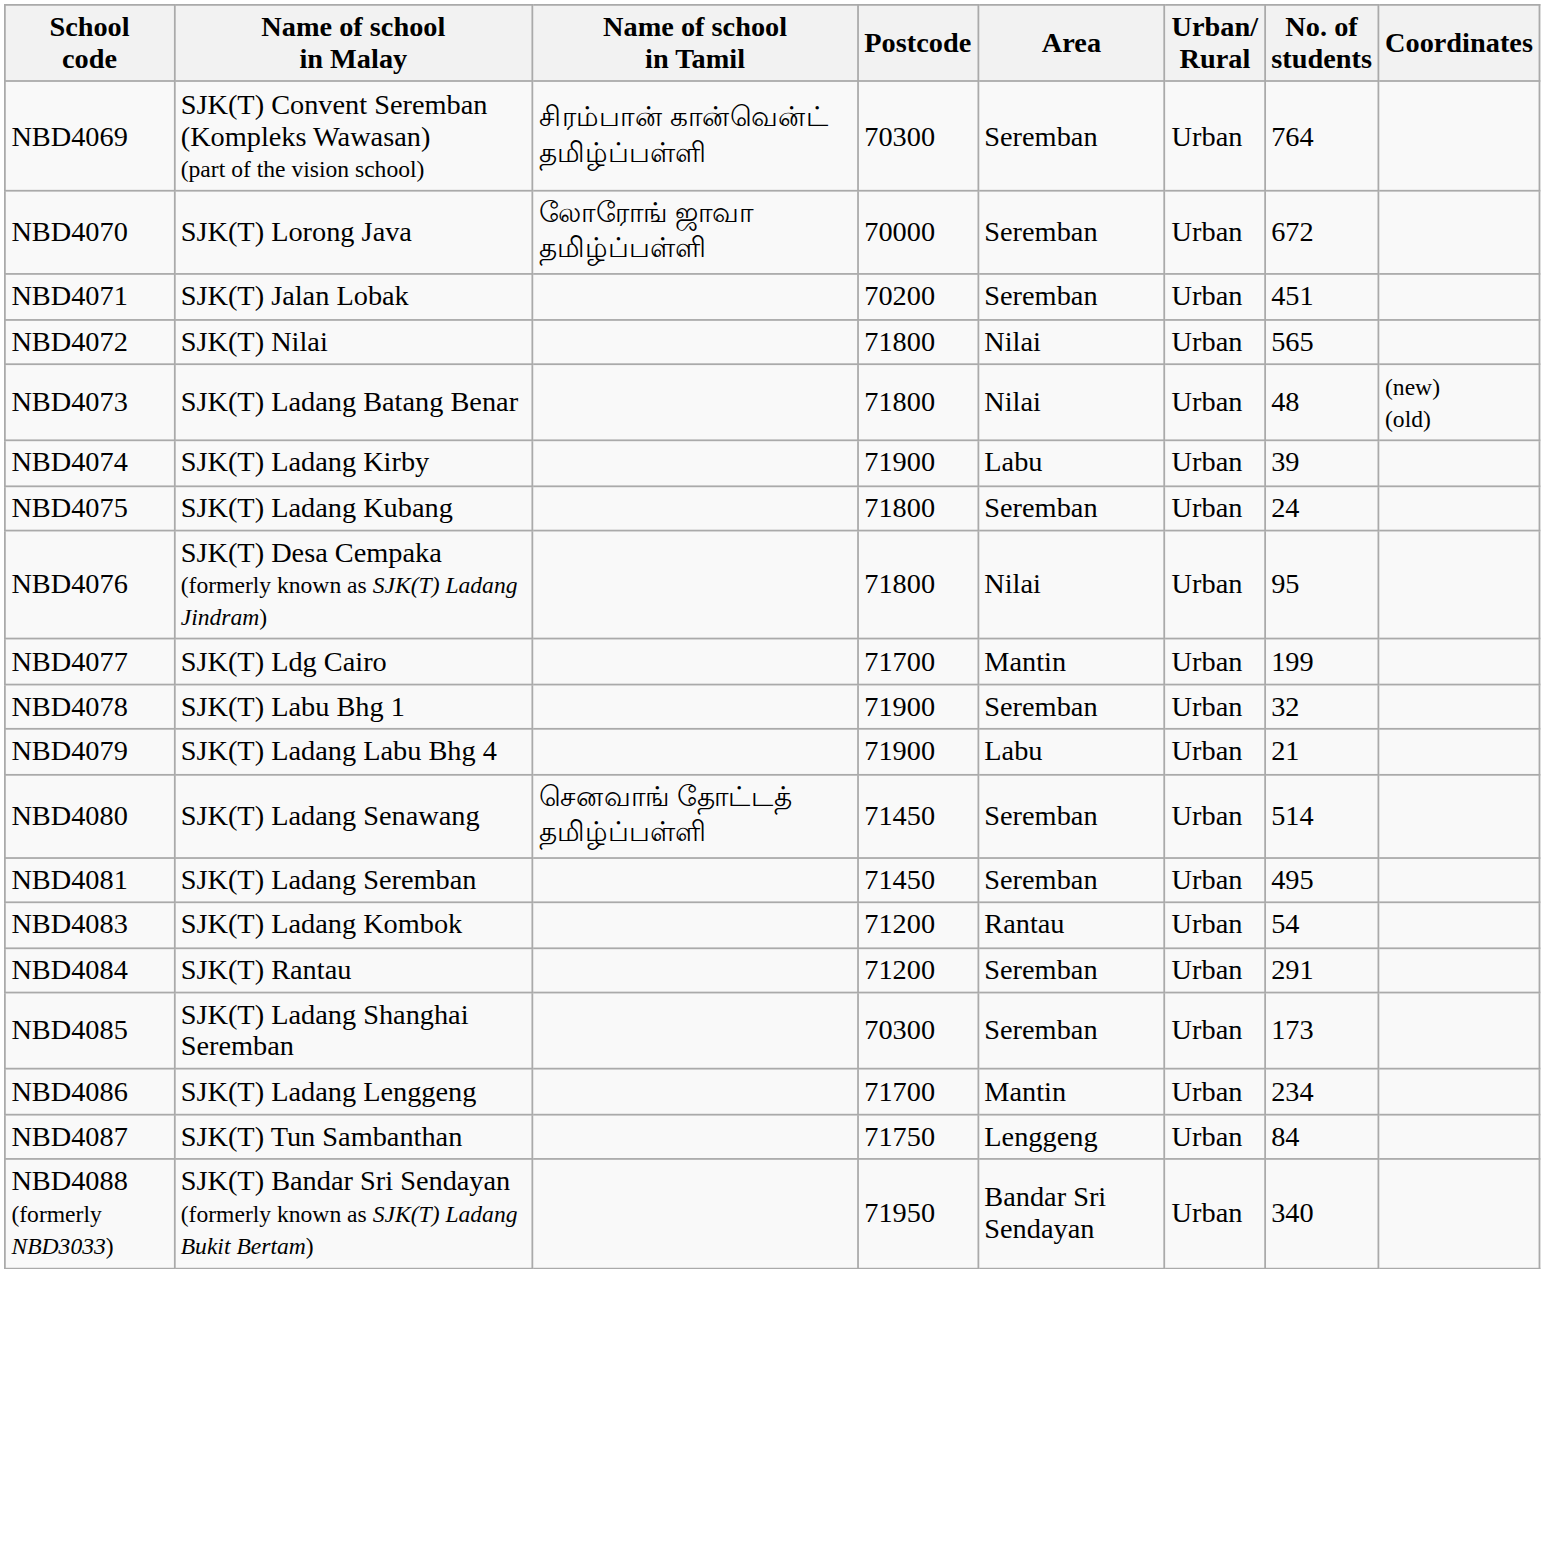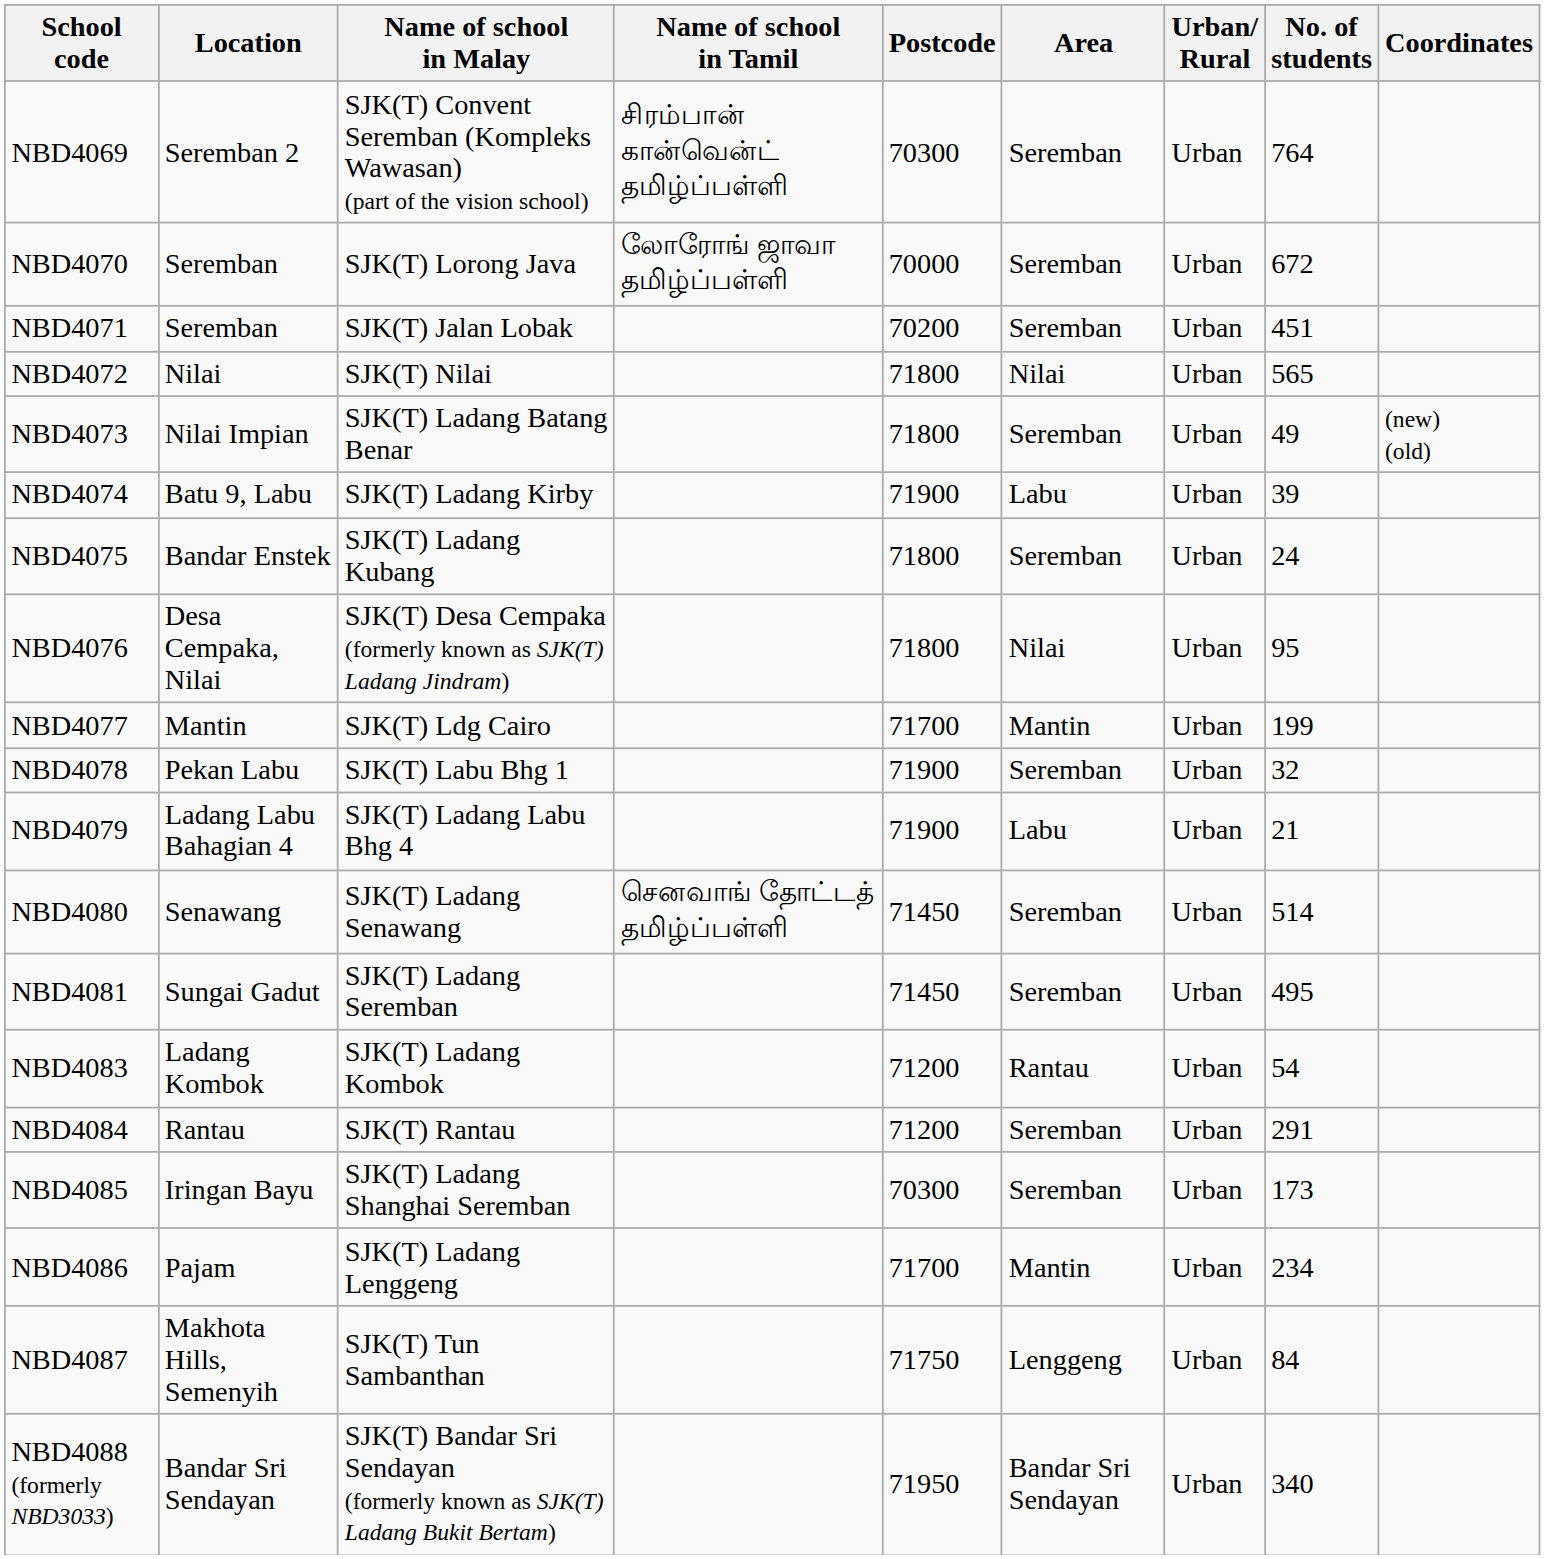 <table class="wikitable sortable">
 <tr>
 <th>School<br>code</th>
+<th>Location</th>
 <th>Name of school<br>in Malay</th>
 <th>Name of school<br>in Tamil</th>
 <th>Postcode</th>
 <th>Area</th>
 <th>Urban/<br>Rural</th>
 <th>No. of<br>students</th>
 <th>Coordinates</th>
 </tr>
 <tr>
 <td>NBD4069</td>
+<td>Seremban 2</td>
 <td>SJK(T) Convent Seremban (Kompleks Wawasan)<br><small>(part of the vision school)</small></td>
 <td>சிரம்பான் கான்வென்ட் தமிழ்ப்பள்ளி</td>
 <td>70300</td>
 <td>Seremban</td>
 <td>Urban</td>
 <td>764</td>
 <td></td>
 </tr>
 <tr>
 <td>NBD4070</td>
+<td>Seremban</td>
 <td>SJK(T) Lorong Java</td>
 <td>லோரோங் ஜாவா தமிழ்ப்பள்ளி</td>
 <td>70000</td>
 <td>Seremban</td>
 <td>Urban</td>
 <td>672</td>
 <td></td>
 </tr>
 <tr>
 <td>NBD4071</td>
+<td>Seremban</td>
 <td>SJK(T) Jalan Lobak</td>
 <td></td>
 <td>70200</td>
 <td>Seremban</td>
 <td>Urban</td>
 <td>451</td>
 <td></td>
 </tr>
 <tr>
 <td>NBD4072</td>
+<td>Nilai</td>
 <td>SJK(T) Nilai</td>
 <td></td>
 <td>71800</td>
 <td>Nilai</td>
 <td>Urban</td>
 <td>565</td>
 <td></td>
 </tr>
 <tr>
 <td>NBD4073</td>
+<td>Nilai Impian</td>
 <td>SJK(T) Ladang Batang Benar</td>
 <td></td>
 <td>71800</td>
-<td>Nilai</td>
+<td>Seremban</td>
 <td>Urban</td>
-<td>48</td>
+<td>49</td>
 <td><small> (new)</small><br><small> (old)</small></td>
 </tr>
 <tr>
 <td>NBD4074</td>
+<td>Batu 9, Labu</td>
 <td>SJK(T) Ladang Kirby</td>
 <td></td>
 <td>71900</td>
 <td>Labu</td>
 <td>Urban</td>
 <td>39</td>
 <td></td>
 </tr>
 <tr>
 <td>NBD4075</td>
+<td>Bandar Enstek</td>
 <td>SJK(T) Ladang Kubang</td>
 <td></td>
 <td>71800</td>
 <td>Seremban</td>
 <td>Urban</td>
 <td>24</td>
 <td></td>
 </tr>
 <tr>
 <td>NBD4076</td>
+<td>Desa Cempaka, Nilai</td>
 <td>SJK(T) Desa Cempaka<br><small>(formerly known as <em>SJK(T) Ladang Jindram</em>)</small></td>
 <td></td>
 <td>71800</td>
 <td>Nilai</td>
 <td>Urban</td>
 <td>95</td>
 <td></td>
 </tr>
 <tr>
 <td>NBD4077</td>
+<td>Mantin</td>
 <td>SJK(T) Ldg Cairo</td>
 <td></td>
 <td>71700</td>
 <td>Mantin</td>
 <td>Urban</td>
 <td>199</td>
 <td></td>
 </tr>
 <tr>
 <td>NBD4078</td>
+<td>Pekan Labu</td>
 <td>SJK(T) Labu Bhg 1</td>
 <td></td>
 <td>71900</td>
 <td>Seremban</td>
 <td>Urban</td>
 <td>32</td>
 <td></td>
 </tr>
 <tr>
 <td>NBD4079</td>
+<td>Ladang Labu Bahagian 4</td>
 <td>SJK(T) Ladang Labu Bhg 4</td>
 <td></td>
 <td>71900</td>
 <td>Labu</td>
 <td>Urban</td>
 <td>21</td>
 <td></td>
 </tr>
 <tr>
 <td>NBD4080</td>
+<td>Senawang</td>
 <td>SJK(T) Ladang Senawang</td>
 <td>செனவாங் தோட்டத் தமிழ்ப்பள்ளி</td>
 <td>71450</td>
 <td>Seremban</td>
 <td>Urban</td>
 <td>514</td>
 <td></td>
 </tr>
 <tr>
 <td>NBD4081</td>
+<td>Sungai Gadut</td>
 <td>SJK(T) Ladang Seremban</td>
 <td></td>
 <td>71450</td>
 <td>Seremban</td>
 <td>Urban</td>
 <td>495</td>
 <td></td>
 </tr>
 <tr>
 <td>NBD4083</td>
+<td>Ladang Kombok</td>
 <td>SJK(T) Ladang Kombok</td>
 <td></td>
 <td>71200</td>
 <td>Rantau</td>
 <td>Urban</td>
 <td>54</td>
 <td></td>
 </tr>
 <tr>
 <td>NBD4084</td>
+<td>Rantau</td>
 <td>SJK(T) Rantau</td>
 <td></td>
 <td>71200</td>
 <td>Seremban</td>
 <td>Urban</td>
 <td>291</td>
 <td></td>
 </tr>
 <tr>
 <td>NBD4085</td>
+<td>Iringan Bayu</td>
 <td>SJK(T) Ladang Shanghai Seremban</td>
 <td></td>
 <td>70300</td>
 <td>Seremban</td>
 <td>Urban</td>
 <td>173</td>
 <td></td>
 </tr>
 <tr>
 <td>NBD4086</td>
+<td>Pajam</td>
 <td>SJK(T) Ladang Lenggeng</td>
 <td></td>
 <td>71700</td>
 <td>Mantin</td>
 <td>Urban</td>
 <td>234</td>
 <td></td>
 </tr>
 <tr>
 <td>NBD4087</td>
+<td>Makhota Hills, Semenyih</td>
 <td>SJK(T) Tun Sambanthan</td>
 <td></td>
 <td>71750</td>
 <td>Lenggeng</td>
 <td>Urban</td>
 <td>84</td>
 <td></td>
 </tr>
 <tr>
 <td>NBD4088<br><small>(formerly <em>NBD3033</em>)</small></td>
+<td>Bandar Sri Sendayan</td>
 <td>SJK(T) Bandar Sri Sendayan<br><small>(formerly known as <em>SJK(T) Ladang Bukit Bertam</em>)</small></td>
 <td></td>
 <td>71950</td>
 <td>Bandar Sri Sendayan</td>
 <td>Urban</td>
 <td>340</td>
 <td></td>
 </tr>
 </table>
